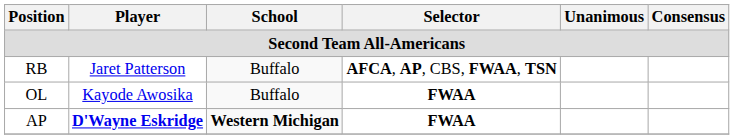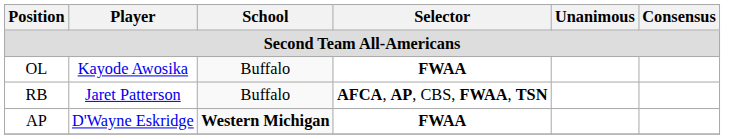 <table class="wikitable" border="0">
 <tr>
 <th>Position</th>
 <th>Player</th>
 <th>School</th>
 <th>Selector</th>
 <th>Unanimous</th>
 <th>Consensus</th>
 </tr>
 <tr>
 <td colspan="6" style="text-align:center; background:#ddd;"><strong>Second Team All-Americans</strong></td>
 </tr>
 <tr style="text-align:center;">
+<td style="background:white">OL</td>
+<td style="background:white"><a href='#'>Kayode Awosika</a></td>
+<td style=>Buffalo</td>
+<td style="background:white"><strong>FWAA</strong></td>
+<td style="background:white"></td>
+<td style="background:white"></td>
+</tr>
+<tr style="text-align:center;">
 <td style="background:white">RB</td>
 <td style="background:white"><a href='#'>Jaret Patterson</a></td>
 <td style=>Buffalo</td>
 <td style="background:white"><strong>AFCA</strong>, <strong>AP</strong>, CBS, <strong>FWAA</strong>, <strong>TSN</strong></td>
 <td style="background:white"></td>
 <td style="background:white"></td>
 </tr>
 <tr style="text-align:center;">
-<td style="background:white">OL</td>
-<td style="background:white"><a href='#'>Kayode Awosika</a></td>
-<td style=>Buffalo</td>
-<td style="background:white"><strong>FWAA</strong></td>
-<td style="background:white"></td>
-<td style="background:white"></td>
-</tr>
-<tr style="text-align:center;">
 <td style="background:white">AP</td>
-<td style="background:white"><strong><a href='#'>D'Wayne Eskridge</a></strong></td>
+<td style="background:white"><a href='#'>D'Wayne Eskridge</a></td>
 <td style=><strong>Western Michigan</strong></td>
 <td style="background:white"><strong>FWAA</strong></td>
 <td style="background:white"></td>
 <td style="background:white"></td>
 </tr>
 <tr>
 </tr>
 </table>
